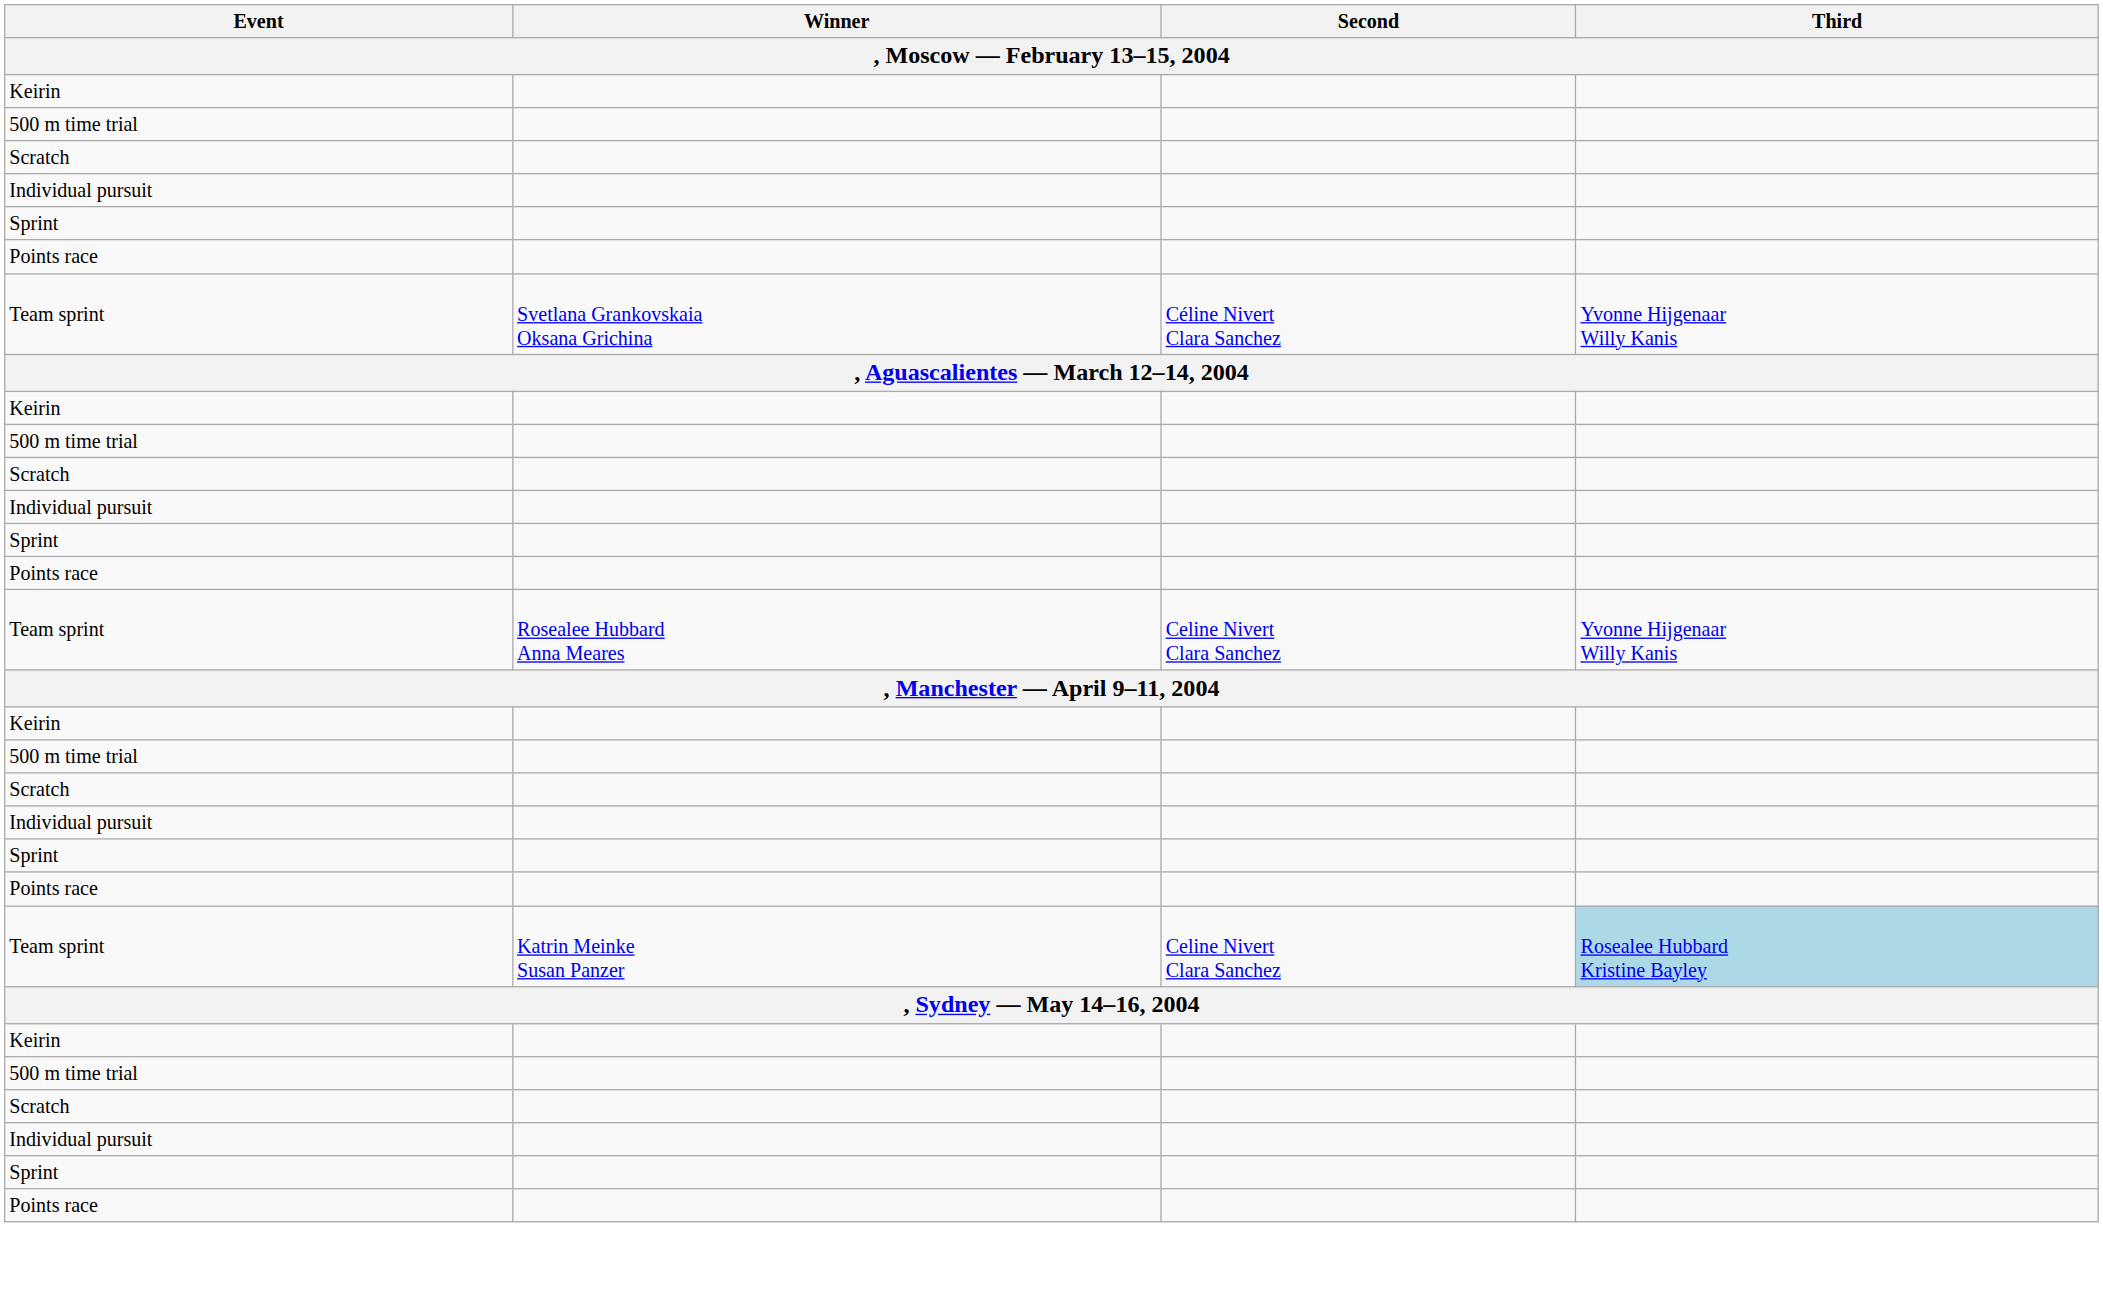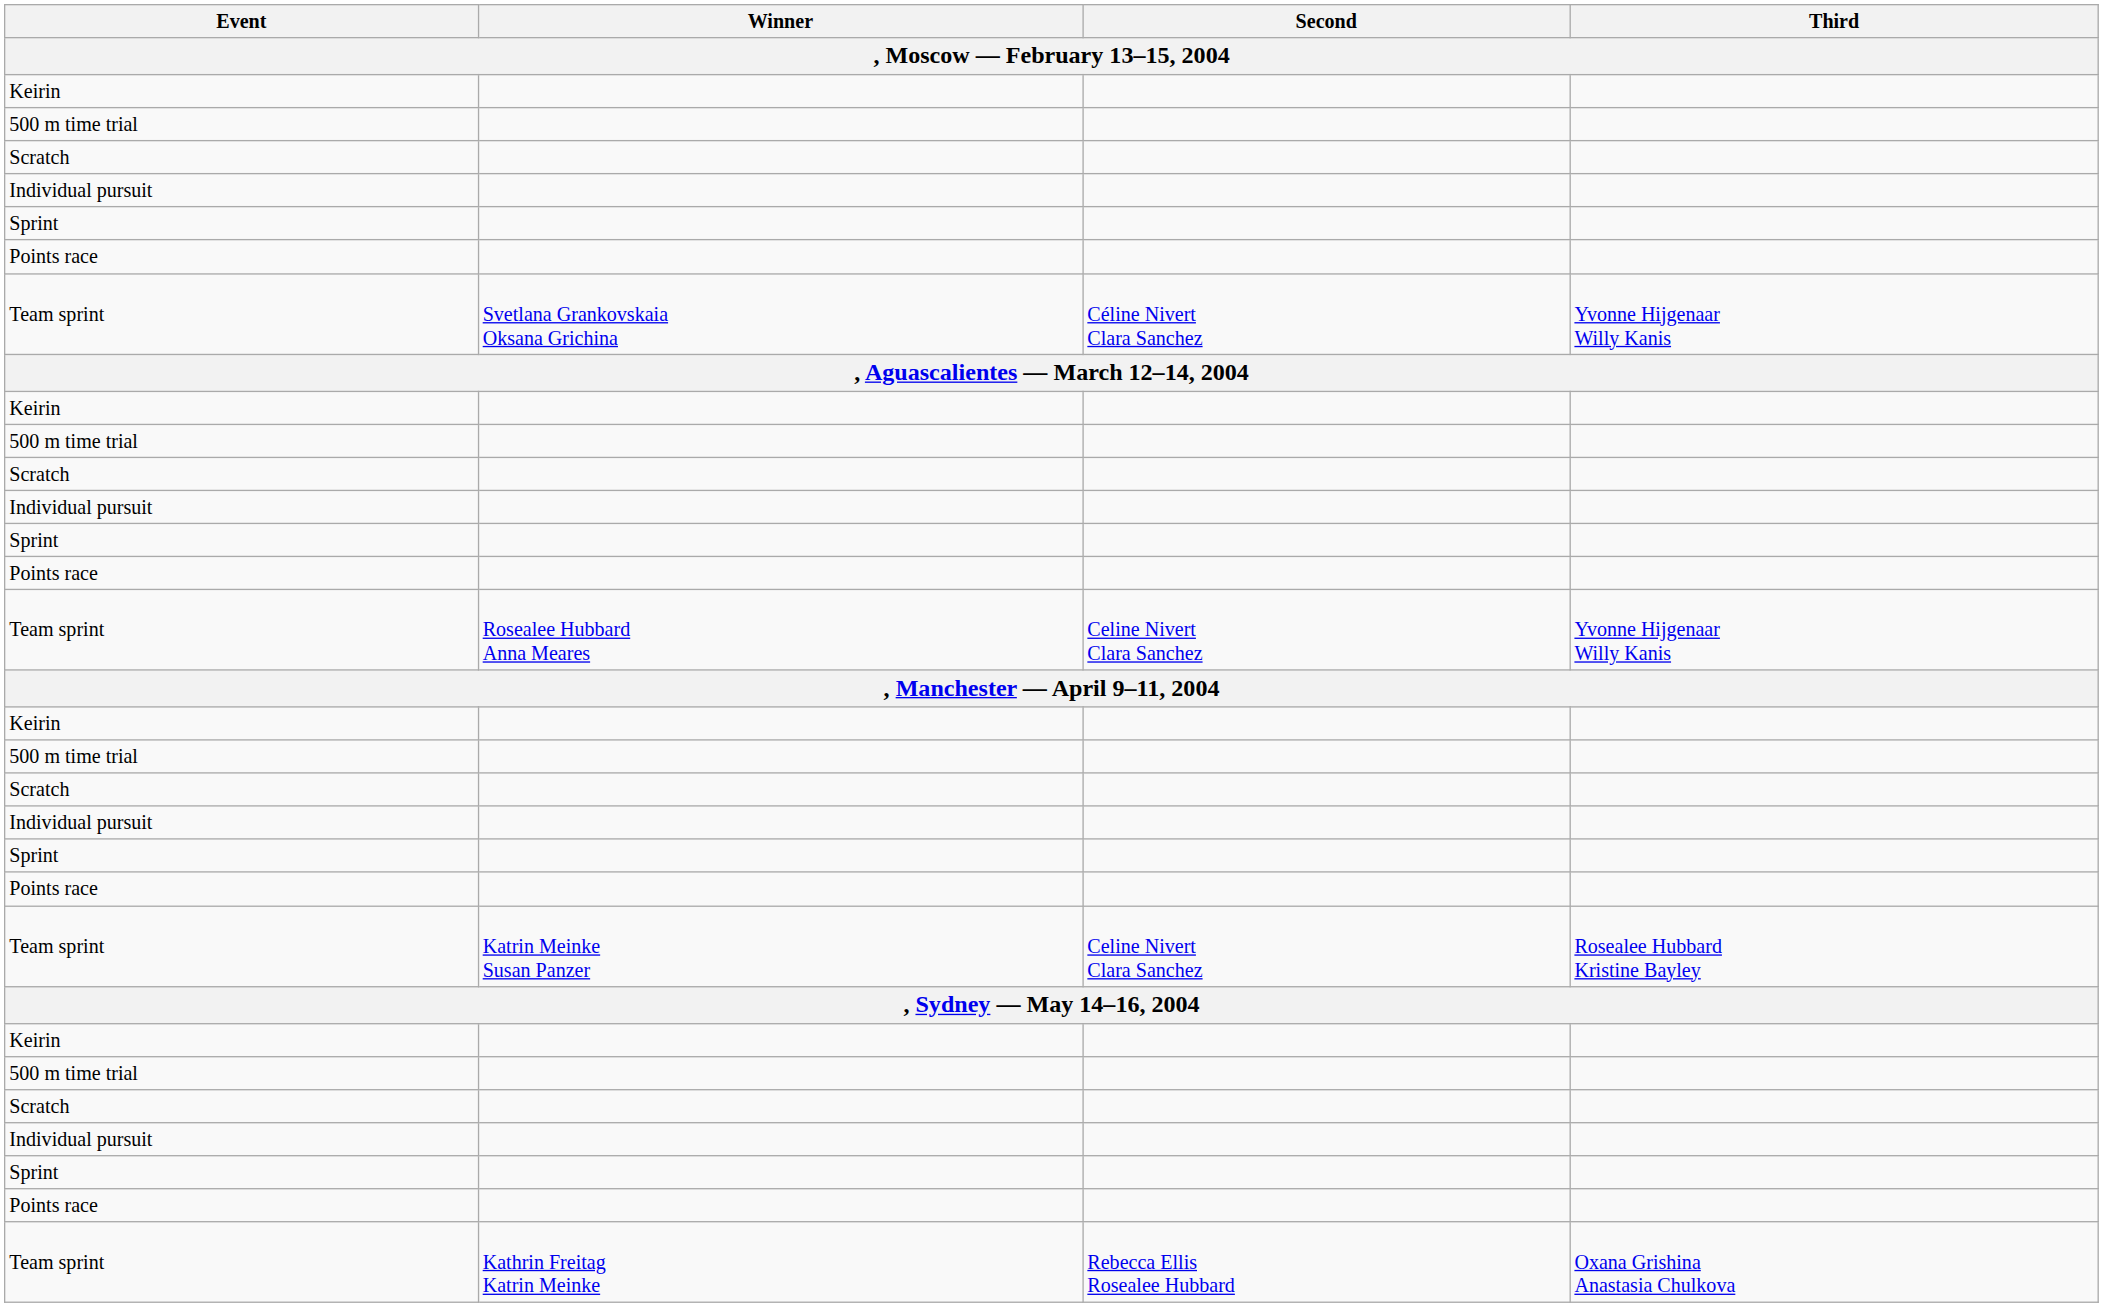 <table class=wikitable style="font-size:95%" width="80%">
 <tr>
 <th>Event</th>
 <th>Winner</th>
 <th>Second</th>
 <th>Third</th>
 </tr>
 <tr>
 <th colspan=4><big>, Moscow — February 13–15, 2004</big></th>
 </tr>
 <tr>
 <td>Keirin</td>
 <td></td>
 <td></td>
 <td></td>
 </tr>
 <tr>
 <td>500 m time trial</td>
 <td></td>
 <td></td>
 <td></td>
 </tr>
 <tr>
 <td>Scratch</td>
 <td></td>
 <td></td>
 <td></td>
 </tr>
 <tr>
 <td>Individual pursuit</td>
 <td></td>
 <td></td>
 <td></td>
 </tr>
 <tr>
 <td>Sprint</td>
 <td></td>
 <td></td>
 <td></td>
 </tr>
 <tr>
 <td>Points race</td>
 <td></td>
 <td></td>
 <td></td>
 </tr>
 <tr>
 <td>Team sprint</td>
 <td><br> <a href='#'>Svetlana Grankovskaia</a> <br> <a href='#'>Oksana Grichina</a></td>
 <td><br> <a href='#'>Céline Nivert</a><br> <a href='#'>Clara Sanchez</a></td>
 <td><br> <a href='#'>Yvonne Hijgenaar</a><br> <a href='#'>Willy Kanis</a></td>
 </tr>
 <tr>
 <th colspan=4><big>, <a href='#'>Aguascalientes</a> — March 12–14, 2004</big></th>
 </tr>
 <tr>
 <td>Keirin</td>
 <td></td>
 <td></td>
 <td></td>
 </tr>
 <tr>
 <td>500 m time trial</td>
 <td></td>
 <td></td>
 <td></td>
 </tr>
 <tr>
 <td>Scratch</td>
 <td></td>
 <td></td>
 <td></td>
 </tr>
 <tr>
 <td>Individual pursuit</td>
 <td></td>
 <td></td>
 <td></td>
 </tr>
 <tr>
 <td>Sprint</td>
 <td></td>
 <td></td>
 <td></td>
 </tr>
 <tr>
 <td>Points race</td>
 <td></td>
 <td></td>
 <td></td>
 </tr>
 <tr>
 <td>Team sprint</td>
 <td><br> <a href='#'>Rosealee Hubbard</a> <br> <a href='#'>Anna Meares</a></td>
 <td><br> <a href='#'>Celine Nivert</a> <br> <a href='#'>Clara Sanchez</a></td>
 <td><br> <a href='#'>Yvonne Hijgenaar</a> <br> <a href='#'>Willy Kanis</a></td>
 </tr>
 <tr>
 <th colspan=4><big>, <a href='#'>Manchester</a> — April 9–11, 2004</big></th>
 </tr>
 <tr>
 <td>Keirin</td>
 <td></td>
 <td></td>
 <td></td>
 </tr>
 <tr>
 <td>500 m time trial</td>
 <td></td>
 <td></td>
 <td></td>
 </tr>
 <tr>
 <td>Scratch</td>
 <td></td>
 <td></td>
 <td></td>
 </tr>
 <tr>
 <td>Individual pursuit</td>
 <td></td>
 <td></td>
 <td></td>
 </tr>
 <tr>
 <td>Sprint</td>
 <td></td>
 <td></td>
 <td></td>
 </tr>
 <tr>
 <td>Points race</td>
 <td></td>
 <td></td>
 <td></td>
 </tr>
 <tr>
 <td>Team sprint</td>
 <td><br><a href='#'>Katrin Meinke</a><br><a href='#'>Susan Panzer</a></td>
 <td><br><a href='#'>Celine Nivert</a><br><a href='#'>Clara Sanchez</a></td>
-<td style="background: lightblue;"><br><a href='#'>Rosealee Hubbard</a><br><a href='#'>Kristine Bayley</a></td>
+<td><br><a href='#'>Rosealee Hubbard</a><br><a href='#'>Kristine Bayley</a></td>
 </tr>
 <tr>
 <th colspan=4><big>, <a href='#'>Sydney</a> — May 14–16, 2004</big></th>
 </tr>
 <tr>
 <td>Keirin</td>
 <td></td>
 <td></td>
 <td></td>
 </tr>
 <tr>
 <td>500 m time trial</td>
 <td></td>
 <td></td>
 <td></td>
 </tr>
 <tr>
 <td>Scratch</td>
 <td></td>
 <td></td>
 <td></td>
 </tr>
 <tr>
 <td>Individual pursuit</td>
 <td></td>
 <td></td>
 <td></td>
 </tr>
 <tr>
 <td>Sprint</td>
 <td></td>
 <td></td>
 <td></td>
 </tr>
 <tr>
 <td>Points race</td>
 <td></td>
 <td></td>
 <td></td>
 </tr>
+<tr>
+<td>Team sprint</td>
+<td><br><a href='#'>Kathrin Freitag</a><br><a href='#'>Katrin Meinke</a></td>
+<td><br><a href='#'>Rebecca Ellis</a><br><a href='#'>Rosealee Hubbard</a></td>
+<td><br><a href='#'>Oxana Grishina</a><br><a href='#'>Anastasia Chulkova</a></td>
+</tr>
 </table>
